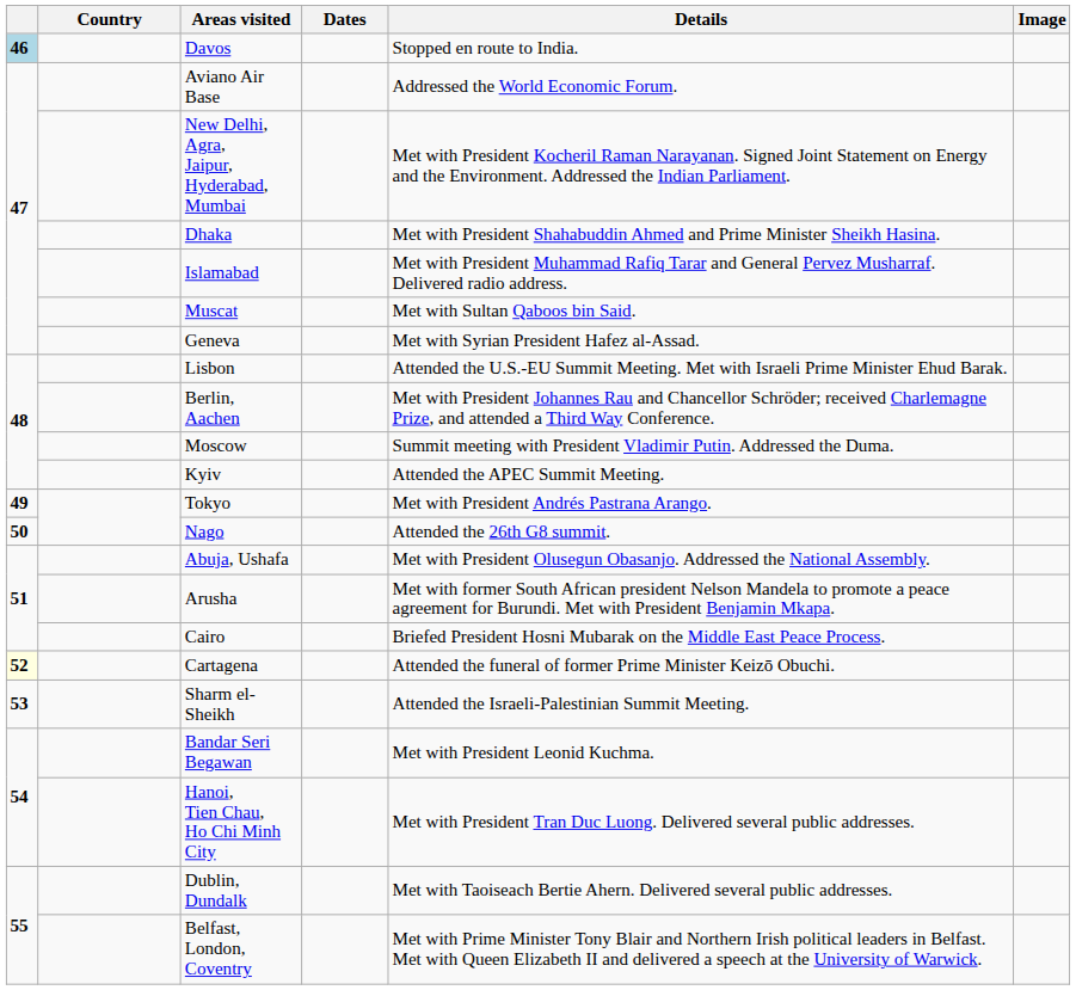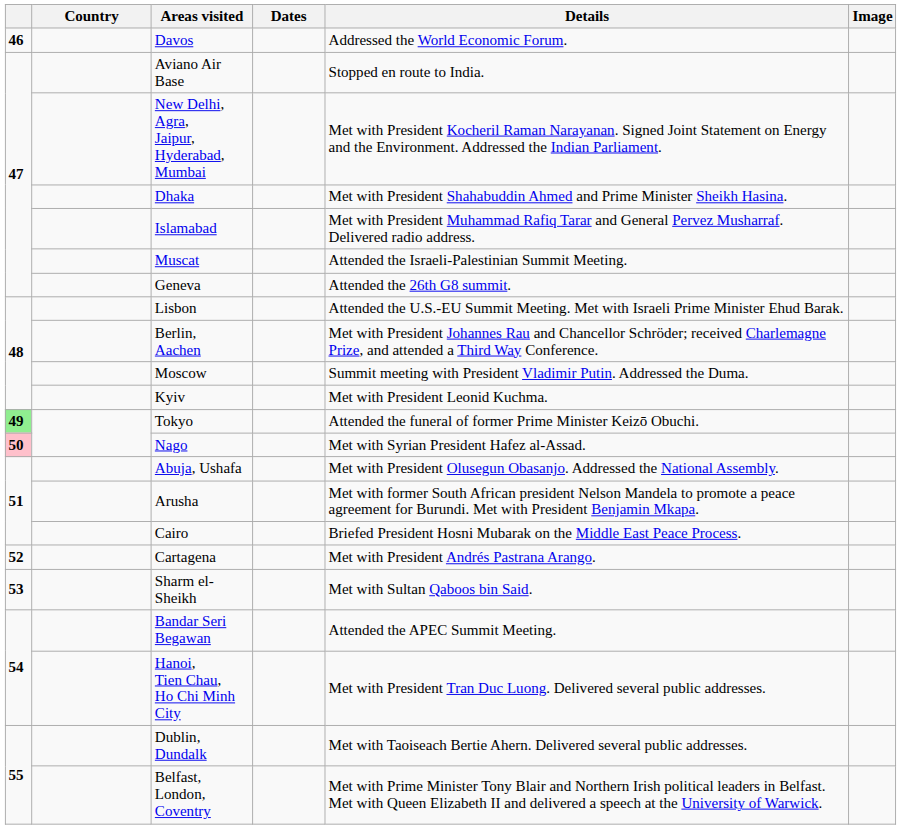 <table class="wikitable sortable" border="1" style="margin: 1em auto 1em auto">
 <tr>
 <th style="width: 3%;"></th>
 <th width=120>Country</th>
 <th width=100>Areas visited</th>
 <th width=70>Dates</th>
 <th width=550>Details</th>
 <th>Image</th>
 </tr>
 <tr>
-<td style="background: lightblue;"><strong>46</strong></td>
+<td><strong>46</strong></td>
 <td></td>
 <td><a href='#'>Davos</a></td>
 <td></td>
-<td>Stopped en route to India.</td>
+<td>Addressed the <a href='#'>World Economic Forum</a>.</td>
 <td></td>
 </tr>
 <tr>
 <td rowspan=6><strong>47</strong></td>
 <td></td>
 <td>Aviano Air Base</td>
 <td></td>
-<td>Addressed the <a href='#'>World Economic Forum</a>.</td>
+<td>Stopped en route to India.</td>
 <td></td>
 </tr>
 <tr>
 <td></td>
 <td><a href='#'>New Delhi</a>,<br><a href='#'>Agra</a>,<br><a href='#'>Jaipur</a>,<br><a href='#'>Hyderabad</a>, <a href='#'>Mumbai</a></td>
 <td></td>
 <td>Met with President <a href='#'>Kocheril Raman Narayanan</a>. Signed Joint Statement on Energy and the Environment. Addressed the <a href='#'>Indian Parliament</a>.</td>
 <td></td>
 </tr>
 <tr>
 <td></td>
 <td><a href='#'>Dhaka</a></td>
 <td></td>
 <td>Met with President <a href='#'>Shahabuddin Ahmed</a> and Prime Minister <a href='#'>Sheikh Hasina</a>.</td>
 <td></td>
 </tr>
 <tr>
 <td></td>
 <td><a href='#'>Islamabad</a></td>
 <td></td>
 <td>Met with President <a href='#'>Muhammad Rafiq Tarar</a> and General <a href='#'>Pervez Musharraf</a>. Delivered radio address.</td>
 <td></td>
 </tr>
 <tr>
 <td></td>
 <td><a href='#'>Muscat</a></td>
 <td></td>
-<td>Met with Sultan <a href='#'>Qaboos bin Said</a>.</td>
+<td>Attended the Israeli-Palestinian Summit Meeting.</td>
 <td></td>
 </tr>
 <tr>
 <td></td>
 <td>Geneva</td>
 <td></td>
-<td>Met with Syrian President Hafez al-Assad.</td>
+<td>Attended the <a href='#'>26th G8 summit</a>.</td>
 <td></td>
 </tr>
 <tr>
 <td rowspan=4><strong>48</strong></td>
 <td></td>
 <td>Lisbon</td>
 <td></td>
 <td>Attended the U.S.-EU Summit Meeting. Met with Israeli Prime Minister Ehud Barak.</td>
 <td></td>
 </tr>
 <tr>
 <td></td>
 <td>Berlin,<br><a href='#'>Aachen</a></td>
 <td></td>
 <td>Met with President <a href='#'>Johannes Rau</a> and Chancellor Schröder; received <a href='#'>Charlemagne Prize</a>, and attended a <a href='#'>Third Way</a> Conference.</td>
 <td></td>
 </tr>
 <tr>
 <td></td>
 <td>Moscow</td>
 <td></td>
 <td>Summit meeting with President <a href='#'>Vladimir Putin</a>. Addressed the Duma.</td>
 <td></td>
 </tr>
 <tr>
 <td></td>
 <td>Kyiv</td>
 <td></td>
-<td>Attended the APEC Summit Meeting.</td>
+<td>Met with President Leonid Kuchma.</td>
 <td></td>
 </tr>
 <tr>
-<td><strong>49</strong></td>
+<td style="background: lightgreen;"><strong>49</strong></td>
 <td rowspan=2></td>
 <td>Tokyo</td>
 <td></td>
-<td>Met with President <a href='#'>Andrés Pastrana Arango</a>.</td>
+<td>Attended the funeral of former Prime Minister Keizō Obuchi.</td>
 <td></td>
 </tr>
 <tr>
-<td><strong>50</strong></td>
+<td style="background: pink;"><strong>50</strong></td>
 <td><a href='#'>Nago</a></td>
 <td></td>
-<td>Attended the <a href='#'>26th G8 summit</a>.</td>
+<td>Met with Syrian President Hafez al-Assad.</td>
 <td></td>
 </tr>
 <tr>
 <td rowspan=3><strong>51</strong></td>
 <td></td>
 <td><a href='#'>Abuja</a>, Ushafa</td>
 <td></td>
 <td>Met with President <a href='#'>Olusegun Obasanjo</a>. Addressed the <a href='#'>National Assembly</a>.</td>
 <td></td>
 </tr>
 <tr>
 <td></td>
 <td>Arusha</td>
 <td></td>
 <td>Met with former South African president Nelson Mandela to promote a peace agreement for Burundi. Met with President <a href='#'>Benjamin Mkapa</a>.</td>
 <td></td>
 </tr>
 <tr>
 <td></td>
 <td>Cairo</td>
 <td></td>
 <td>Briefed President Hosni Mubarak on the <a href='#'>Middle East Peace Process</a>.</td>
 <td></td>
 </tr>
 <tr>
-<td style="background: lightyellow;"><strong>52</strong></td>
+<td><strong>52</strong></td>
 <td></td>
 <td>Cartagena</td>
 <td></td>
-<td>Attended the funeral of former Prime Minister Keizō Obuchi.</td>
+<td>Met with President <a href='#'>Andrés Pastrana Arango</a>.</td>
 <td></td>
 </tr>
 <tr>
 <td><strong>53</strong></td>
 <td></td>
 <td>Sharm el-Sheikh</td>
 <td></td>
-<td>Attended the Israeli-Palestinian Summit Meeting.</td>
+<td>Met with Sultan <a href='#'>Qaboos bin Said</a>.</td>
 <td></td>
 </tr>
 <tr>
 <td rowspan=2><strong>54</strong></td>
 <td></td>
 <td><a href='#'>Bandar Seri Begawan</a></td>
 <td></td>
-<td>Met with President Leonid Kuchma.</td>
+<td>Attended the APEC Summit Meeting.</td>
 <td></td>
 </tr>
 <tr>
 <td></td>
 <td><a href='#'>Hanoi</a>,<br><a href='#'>Tien Chau</a>,<br> <a href='#'>Ho Chi Minh City</a></td>
 <td></td>
 <td>Met with President <a href='#'>Tran Duc Luong</a>. Delivered several public addresses.</td>
 <td></td>
 </tr>
 <tr>
 <td rowspan=2><strong>55</strong></td>
 <td></td>
 <td>Dublin,<br><a href='#'>Dundalk</a></td>
 <td></td>
 <td>Met with Taoiseach Bertie Ahern. Delivered several public addresses.</td>
 <td></td>
 </tr>
 <tr>
 <td></td>
 <td>Belfast,<br>London,<br><a href='#'>Coventry</a></td>
 <td></td>
 <td>Met with Prime Minister Tony Blair and Northern Irish political leaders in Belfast. Met with Queen Elizabeth II and delivered a speech at the <a href='#'>University of Warwick</a>.</td>
 <td></td>
 </tr>
 </table>
